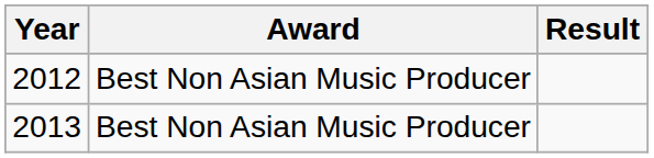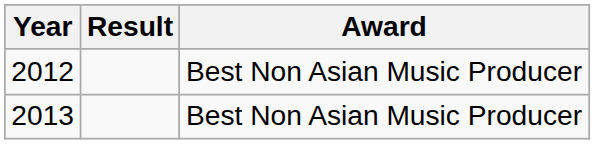 <table class="wikitable plainrowheaders" style="text-align:center;">
 <tr>
 <th>Year</th>
+<th>Result</th>
 <th>Award</th>
-<th>Result</th>
 </tr>
 <tr>
 <td>2012</td>
+<td></td>
 <td>Best Non Asian Music Producer</td>
-<td></td>
 </tr>
 <tr>
 <td>2013</td>
+<td></td>
 <td>Best Non Asian Music Producer</td>
-<td></td>
 </tr>
 </table>
